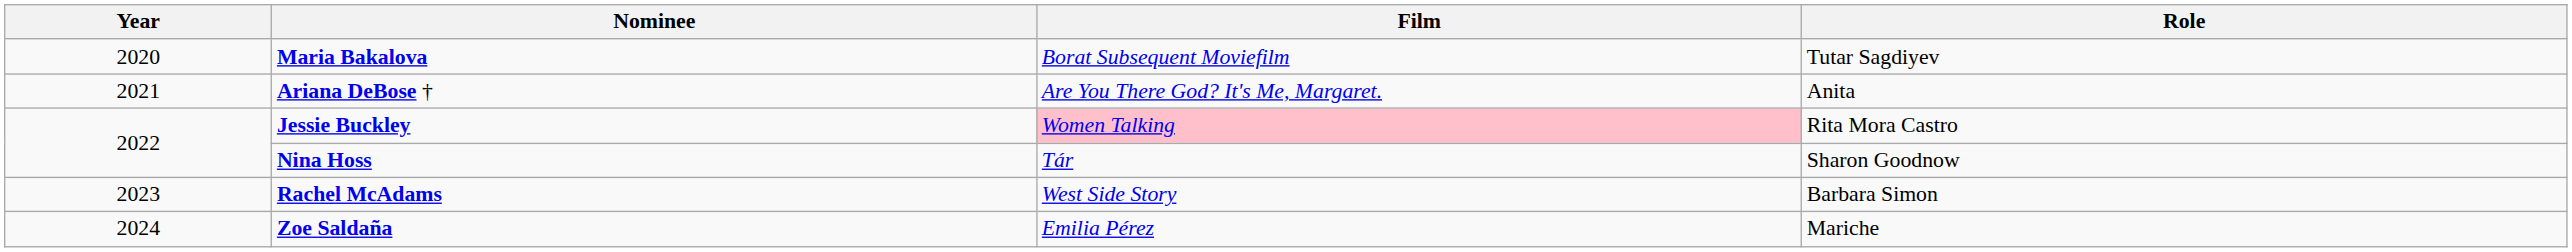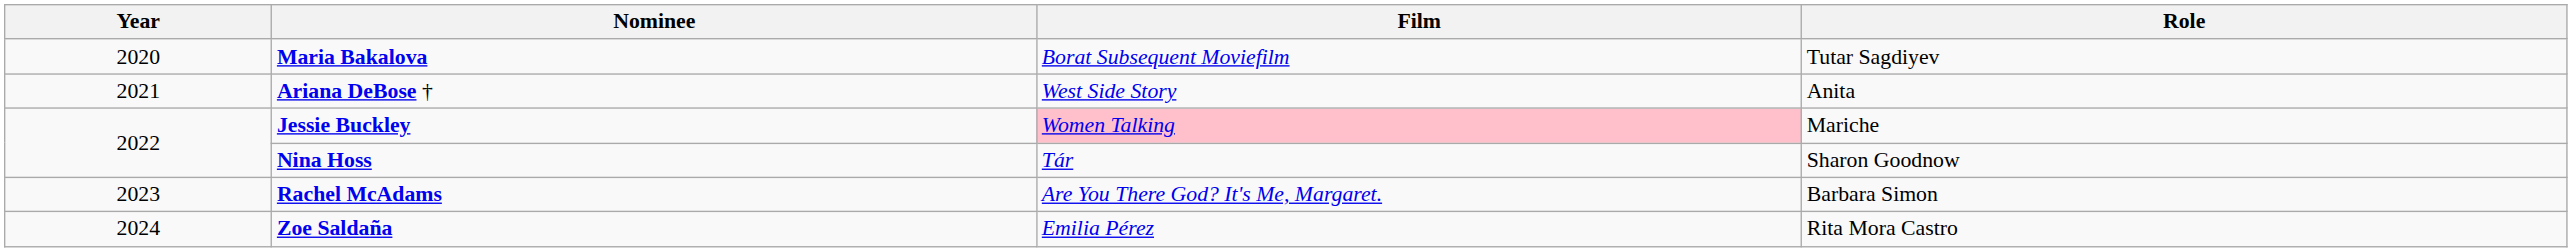 <table class="wikitable" width="95%" cellpadding="5">
 <tr>
 <th width="100"><strong>Year</strong></th>
 <th width="300"><strong>Nominee</strong></th>
 <th width="300"><strong>Film</strong></th>
 <th width="300"><strong>Role</strong></th>
 </tr>
 <tr>
 <td style="text-align:center;">2020</td>
 <td><strong><a href='#'>Maria Bakalova</a></strong></td>
 <td><em><a href='#'>Borat Subsequent Moviefilm</a></em></td>
 <td>Tutar Sagdiyev</td>
 </tr>
 <tr>
 <td style="text-align:center;">2021</td>
 <td><strong><a href='#'>Ariana DeBose</a></strong> †</td>
-<td><em><a href='#'>Are You There God? It's Me, Margaret.</a></em></td>
+<td><em><a href='#'>West Side Story</a></em></td>
 <td>Anita</td>
 </tr>
 <tr>
 <td rowspan="2" style="text-align:center;">2022</td>
 <td><strong><a href='#'>Jessie Buckley</a></strong></td>
 <td style="background: pink;"><em><a href='#'>Women Talking</a></em></td>
-<td>Rita Mora Castro</td>
+<td>Mariche</td>
 </tr>
 <tr>
 <td><strong><a href='#'>Nina Hoss</a></strong></td>
 <td><em><a href='#'>Tár</a></em></td>
 <td>Sharon Goodnow</td>
 </tr>
 <tr>
 <td style="text-align:center;">2023</td>
 <td><strong><a href='#'>Rachel McAdams</a></strong></td>
-<td><em><a href='#'>West Side Story</a></em></td>
+<td><em><a href='#'>Are You There God? It's Me, Margaret.</a></em></td>
 <td>Barbara Simon</td>
 </tr>
 <tr>
 <td style="text-align:center;">2024</td>
 <td><strong><a href='#'>Zoe Saldaña</a></strong></td>
 <td><em><a href='#'>Emilia Pérez</a></em></td>
-<td>Mariche</td>
+<td>Rita Mora Castro</td>
 </tr>
 </table>
